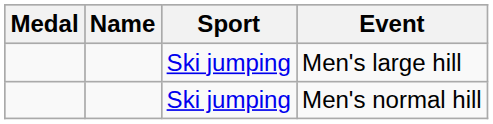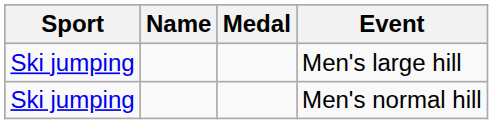 <table class="wikitable sortable" style="font-size:90%">
 <tr>
+<th>Sport</th>
+<th>Name</th>
 <th>Medal</th>
-<th>Name</th>
-<th>Sport</th>
 <th>Event</th>
 </tr>
 <tr>
+<td><a href='#'>Ski jumping</a></td>
 <td></td>
 <td></td>
-<td><a href='#'>Ski jumping</a></td>
 <td>Men's large hill</td>
 </tr>
 <tr>
+<td><a href='#'>Ski jumping</a></td>
 <td></td>
 <td></td>
-<td><a href='#'>Ski jumping</a></td>
 <td>Men's normal hill</td>
 </tr>
 </table>
